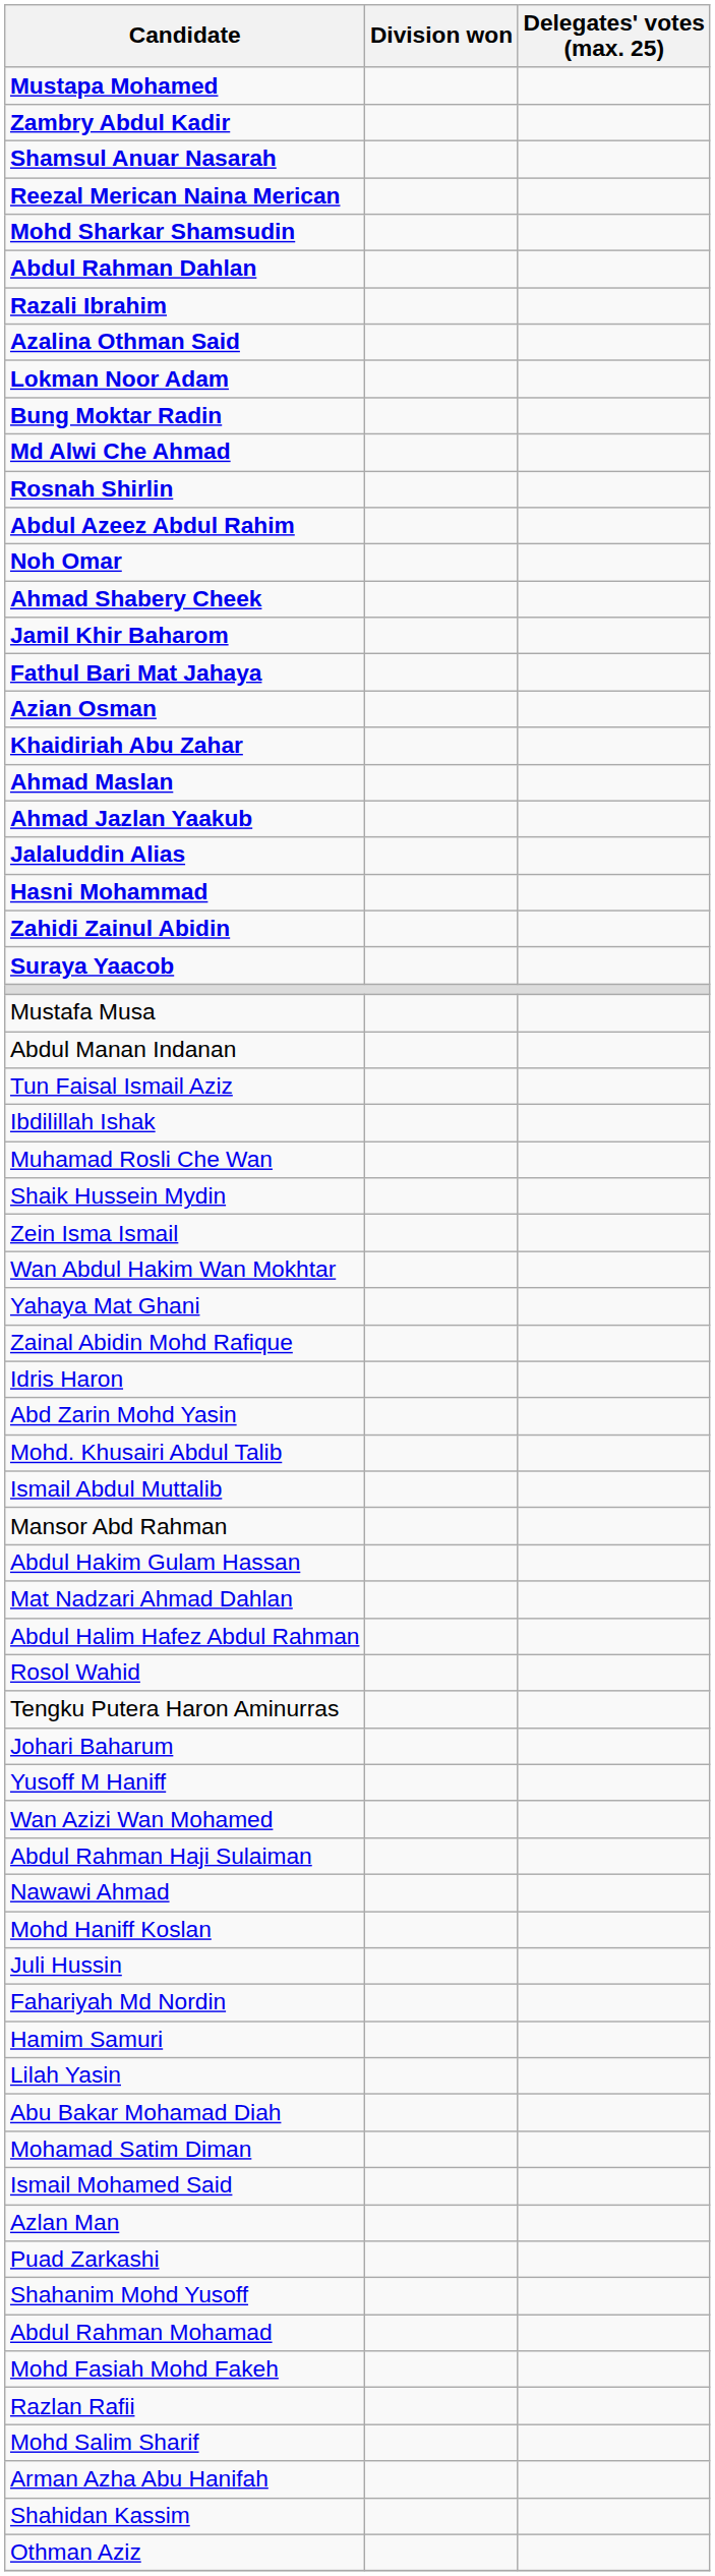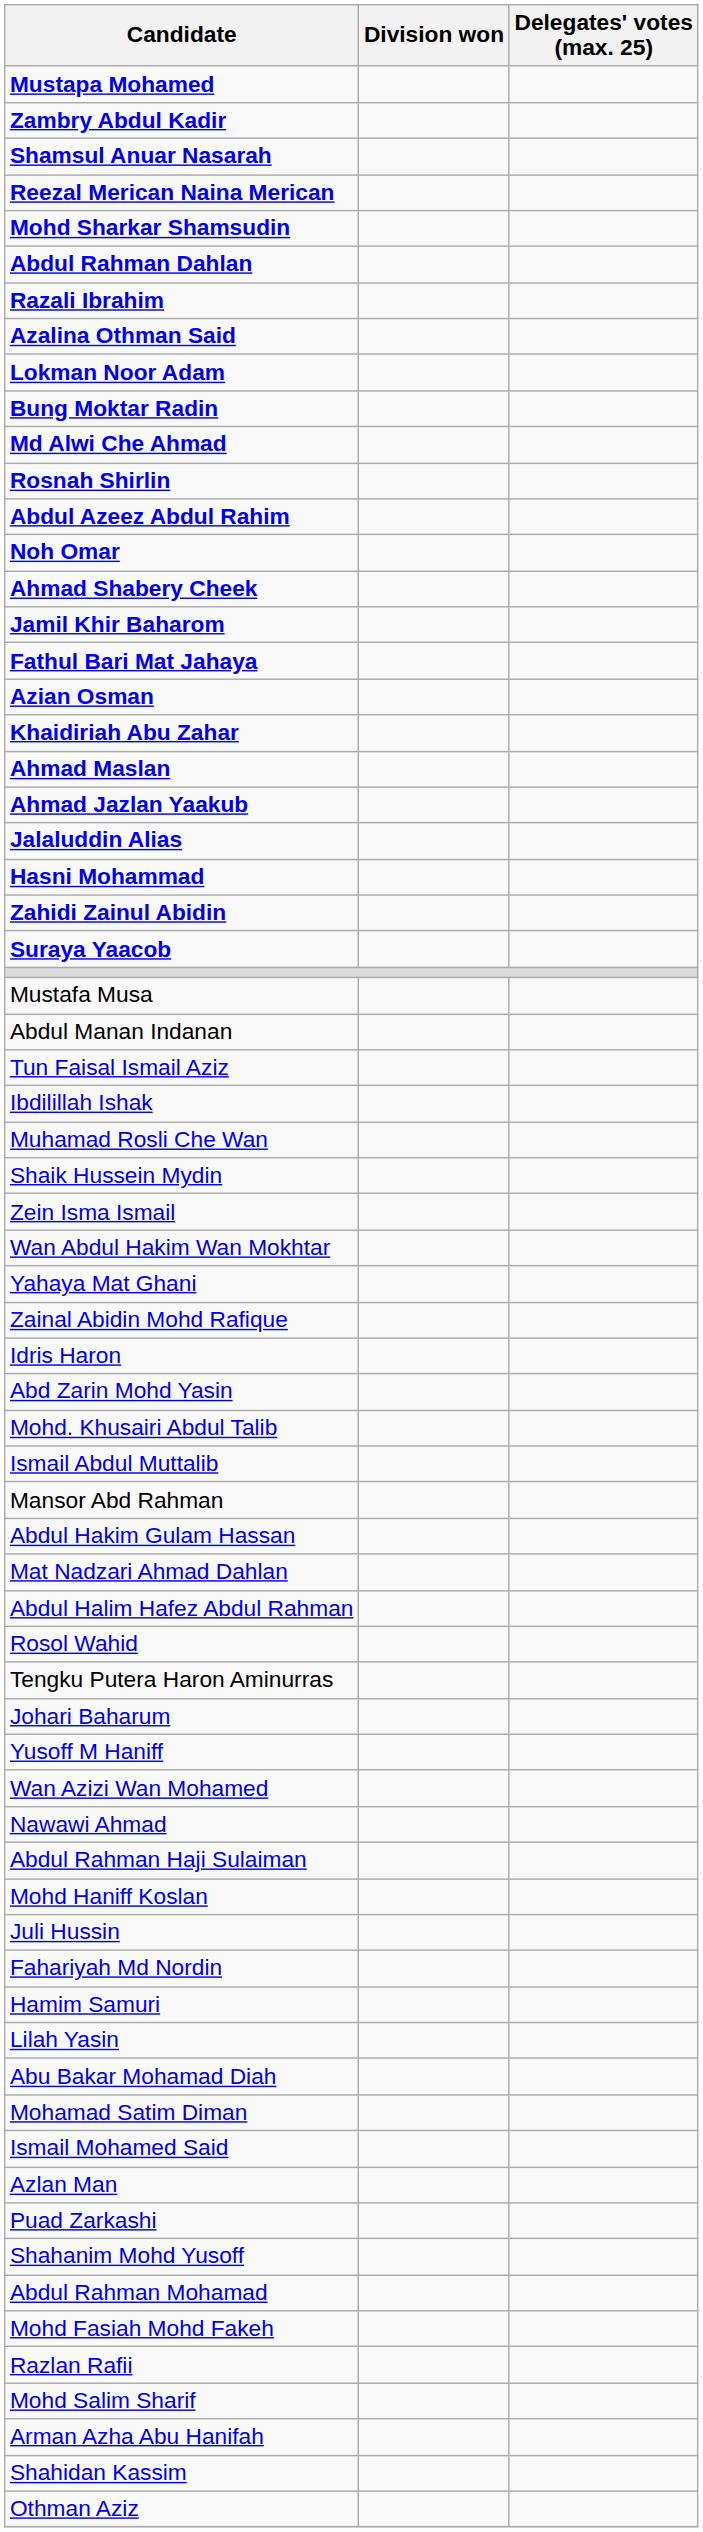 <table class="wikitable sortable">
 <tr>
 <th>Candidate</th>
 <th>Division won</th>
 <th>Delegates' votes <br>(max. 25)</th>
 </tr>
 <tr>
 <td><strong><a href='#'>Mustapa Mohamed</a></strong></td>
 <td></td>
 <td></td>
 </tr>
 <tr>
 <td><strong><a href='#'>Zambry Abdul Kadir</a></strong></td>
 <td></td>
 <td></td>
 </tr>
 <tr>
 <td><strong><a href='#'>Shamsul Anuar Nasarah</a></strong></td>
 <td></td>
 <td></td>
 </tr>
 <tr>
 <td><strong><a href='#'>Reezal Merican Naina Merican</a></strong></td>
 <td></td>
 <td></td>
 </tr>
 <tr>
 <td><strong><a href='#'>Mohd Sharkar Shamsudin</a></strong></td>
 <td></td>
 <td></td>
 </tr>
 <tr>
 <td><strong><a href='#'>Abdul Rahman Dahlan</a></strong></td>
 <td></td>
 <td></td>
 </tr>
 <tr>
 <td><strong><a href='#'>Razali Ibrahim</a></strong></td>
 <td></td>
 <td></td>
 </tr>
 <tr>
 <td><strong><a href='#'>Azalina Othman Said</a></strong></td>
 <td></td>
 <td></td>
 </tr>
 <tr>
 <td><strong><a href='#'>Lokman Noor Adam</a></strong></td>
 <td></td>
 <td></td>
 </tr>
 <tr>
 <td><strong><a href='#'>Bung Moktar Radin</a></strong></td>
 <td></td>
 <td></td>
 </tr>
 <tr>
 <td><strong><a href='#'>Md Alwi Che Ahmad</a></strong></td>
 <td></td>
 <td></td>
 </tr>
 <tr>
 <td><strong><a href='#'>Rosnah Shirlin</a></strong></td>
 <td></td>
 <td></td>
 </tr>
 <tr>
 <td><strong><a href='#'>Abdul Azeez Abdul Rahim</a></strong></td>
 <td></td>
 <td></td>
 </tr>
 <tr>
 <td><strong><a href='#'>Noh Omar</a></strong></td>
 <td></td>
 <td></td>
 </tr>
 <tr>
 <td><strong><a href='#'>Ahmad Shabery Cheek</a></strong></td>
 <td></td>
 <td></td>
 </tr>
 <tr>
 <td><strong><a href='#'>Jamil Khir Baharom</a></strong></td>
 <td></td>
 <td></td>
 </tr>
 <tr>
 <td><strong><a href='#'>Fathul Bari Mat Jahaya</a></strong></td>
 <td></td>
 <td></td>
 </tr>
 <tr>
 <td><strong><a href='#'>Azian Osman</a></strong></td>
 <td></td>
 <td></td>
 </tr>
 <tr>
 <td><strong><a href='#'>Khaidiriah Abu Zahar</a></strong></td>
 <td></td>
 <td></td>
 </tr>
 <tr>
 <td><strong><a href='#'>Ahmad Maslan</a></strong></td>
 <td></td>
 <td></td>
 </tr>
 <tr>
 <td><strong><a href='#'>Ahmad Jazlan Yaakub</a></strong></td>
 <td></td>
 <td></td>
 </tr>
 <tr>
 <td><strong><a href='#'>Jalaluddin Alias</a></strong></td>
 <td></td>
 <td></td>
 </tr>
 <tr>
 <td><strong><a href='#'>Hasni Mohammad</a></strong></td>
 <td></td>
 <td></td>
 </tr>
 <tr>
 <td><strong><a href='#'>Zahidi Zainul Abidin</a></strong></td>
 <td></td>
 <td></td>
 </tr>
 <tr>
 <td><strong><a href='#'>Suraya Yaacob</a></strong></td>
 <td></td>
 <td></td>
 </tr>
 <tr>
 <td colspan=3 bgcolor=dcdcdc></td>
 </tr>
 <tr>
 <td>Mustafa Musa</td>
 <td></td>
 <td></td>
 </tr>
 <tr>
 <td>Abdul Manan Indanan</td>
 <td></td>
 <td></td>
 </tr>
 <tr>
 <td><a href='#'>Tun Faisal Ismail Aziz</a></td>
 <td></td>
 <td></td>
 </tr>
 <tr>
 <td><a href='#'>Ibdilillah Ishak</a></td>
 <td></td>
 <td></td>
 </tr>
 <tr>
 <td><a href='#'>Muhamad Rosli Che Wan</a></td>
 <td></td>
 <td></td>
 </tr>
 <tr>
 <td><a href='#'>Shaik Hussein Mydin</a></td>
 <td></td>
 <td></td>
 </tr>
 <tr>
 <td><a href='#'>Zein Isma Ismail</a></td>
 <td></td>
 <td></td>
 </tr>
 <tr>
 <td><a href='#'>Wan Abdul Hakim Wan Mokhtar</a></td>
 <td></td>
 <td></td>
 </tr>
 <tr>
 <td><a href='#'>Yahaya Mat Ghani</a></td>
 <td></td>
 <td></td>
 </tr>
 <tr>
 <td><a href='#'>Zainal Abidin Mohd Rafique</a></td>
 <td></td>
 <td></td>
 </tr>
 <tr>
 <td><a href='#'>Idris Haron</a></td>
 <td></td>
 <td></td>
 </tr>
 <tr>
 <td><a href='#'>Abd Zarin Mohd Yasin</a></td>
 <td></td>
 <td></td>
 </tr>
 <tr>
 <td><a href='#'>Mohd. Khusairi Abdul Talib</a></td>
 <td></td>
 <td></td>
 </tr>
 <tr>
 <td><a href='#'>Ismail Abdul Muttalib</a></td>
 <td></td>
 <td></td>
 </tr>
 <tr>
 <td>Mansor Abd Rahman</td>
 <td></td>
 <td></td>
 </tr>
 <tr>
 <td><a href='#'>Abdul Hakim Gulam Hassan</a></td>
 <td></td>
 <td></td>
 </tr>
 <tr>
 <td><a href='#'>Mat Nadzari Ahmad Dahlan</a></td>
 <td></td>
 <td></td>
 </tr>
 <tr>
 <td><a href='#'>Abdul Halim Hafez Abdul Rahman</a></td>
 <td></td>
 <td></td>
 </tr>
 <tr>
 <td><a href='#'>Rosol Wahid</a></td>
 <td></td>
 <td></td>
 </tr>
 <tr>
 <td>Tengku Putera Haron Aminurras</td>
 <td></td>
 <td></td>
 </tr>
 <tr>
 <td><a href='#'>Johari Baharum</a></td>
 <td></td>
 <td></td>
 </tr>
 <tr>
 <td><a href='#'>Yusoff M Haniff</a></td>
 <td></td>
 <td></td>
 </tr>
 <tr>
 <td><a href='#'>Wan Azizi Wan Mohamed</a></td>
 <td></td>
 <td></td>
 </tr>
 <tr>
-<td><a href='#'>Abdul Rahman Haji Sulaiman</a></td>
+<td><a href='#'>Nawawi Ahmad</a></td>
 <td></td>
 <td></td>
 </tr>
 <tr>
-<td><a href='#'>Nawawi Ahmad</a></td>
+<td><a href='#'>Abdul Rahman Haji Sulaiman</a></td>
 <td></td>
 <td></td>
 </tr>
 <tr>
 <td><a href='#'>Mohd Haniff Koslan</a></td>
 <td></td>
 <td></td>
 </tr>
 <tr>
 <td><a href='#'>Juli Hussin</a></td>
 <td></td>
 <td></td>
 </tr>
 <tr>
 <td><a href='#'>Fahariyah Md Nordin</a></td>
 <td></td>
 <td></td>
 </tr>
 <tr>
 <td><a href='#'>Hamim Samuri</a></td>
 <td></td>
 <td></td>
 </tr>
 <tr>
 <td><a href='#'>Lilah Yasin</a></td>
 <td></td>
 <td></td>
 </tr>
 <tr>
 <td><a href='#'>Abu Bakar Mohamad Diah</a></td>
 <td></td>
 <td></td>
 </tr>
 <tr>
 <td><a href='#'>Mohamad Satim Diman</a></td>
 <td></td>
 <td></td>
 </tr>
 <tr>
 <td><a href='#'>Ismail Mohamed Said</a></td>
 <td></td>
 <td></td>
 </tr>
 <tr>
 <td><a href='#'>Azlan Man</a></td>
 <td></td>
 <td></td>
 </tr>
 <tr>
 <td><a href='#'>Puad Zarkashi</a></td>
 <td></td>
 <td></td>
 </tr>
 <tr>
 <td><a href='#'>Shahanim Mohd Yusoff</a></td>
 <td></td>
 <td></td>
 </tr>
 <tr>
 <td><a href='#'>Abdul Rahman Mohamad</a></td>
 <td></td>
 <td></td>
 </tr>
 <tr>
 <td><a href='#'>Mohd Fasiah Mohd Fakeh</a></td>
 <td></td>
 <td></td>
 </tr>
 <tr>
 <td><a href='#'>Razlan Rafii</a></td>
 <td></td>
 <td></td>
 </tr>
 <tr>
 <td><a href='#'>Mohd Salim Sharif</a></td>
 <td></td>
 <td></td>
 </tr>
 <tr>
 <td><a href='#'>Arman Azha Abu Hanifah</a></td>
 <td></td>
 <td></td>
 </tr>
 <tr>
 <td><a href='#'>Shahidan Kassim</a></td>
 <td></td>
 <td></td>
 </tr>
 <tr>
 <td><a href='#'>Othman Aziz</a></td>
 <td></td>
 <td></td>
 </tr>
 <tr>
 </tr>
 </table>
